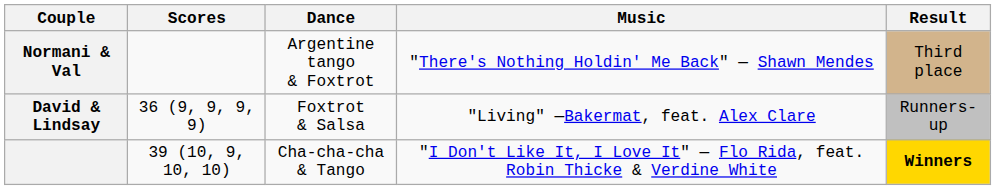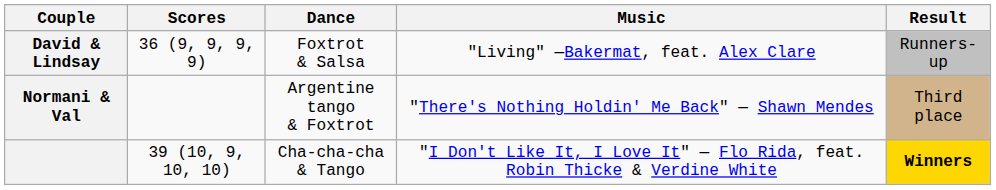 <table class="wikitable sortable" style="text-align:center; width:90%">
 <tr>
 <th scope="col">Couple</th>
 <th scope="col">Scores</th>
 <th scope="col" class="unsortable">Dance</th>
 <th scope="col" class="unsortable">Music</th>
 <th scope="col" class="unsortable">Result</th>
 </tr>
 <tr>
+<th scope="row">David & Lindsay</th>
+<td>36 (9, 9, 9, 9)</td>
+<td>Foxtrot<br>& Salsa</td>
+<td>"Living"  —<a href='#'>Bakermat</a>, feat. <a href='#'>Alex Clare</a></td>
+<td bgcolor=silver>Runners-up</td>
+</tr>
+<tr>
 <th scope="row">Normani & Val</th>
 <td></td>
 <td>Argentine tango<br>& Foxtrot</td>
 <td>"<a href='#'>There's Nothing Holdin' Me Back</a>" — <a href='#'>Shawn Mendes</a></td>
 <td bgcolor=tan>Third place</td>
-</tr>
-<tr>
-<th scope="row">David & Lindsay</th>
-<td>36 (9, 9, 9, 9)</td>
-<td>Foxtrot<br>& Salsa</td>
-<td>"Living"  —<a href='#'>Bakermat</a>, feat. <a href='#'>Alex Clare</a></td>
-<td bgcolor=silver>Runners-up</td>
 </tr>
 <tr>
 <th scope="row"></th>
 <td>39 (10, 9, 10, 10)</td>
 <td>Cha-cha-cha<br>& Tango</td>
 <td>"<a href='#'>I Don't Like It, I Love It</a>" — <a href='#'>Flo Rida</a>, feat. <a href='#'>Robin Thicke</a> & <a href='#'>Verdine White</a></td>
 <td bgcolor=gold><strong>Winners</strong></td>
 </tr>
 </table>
